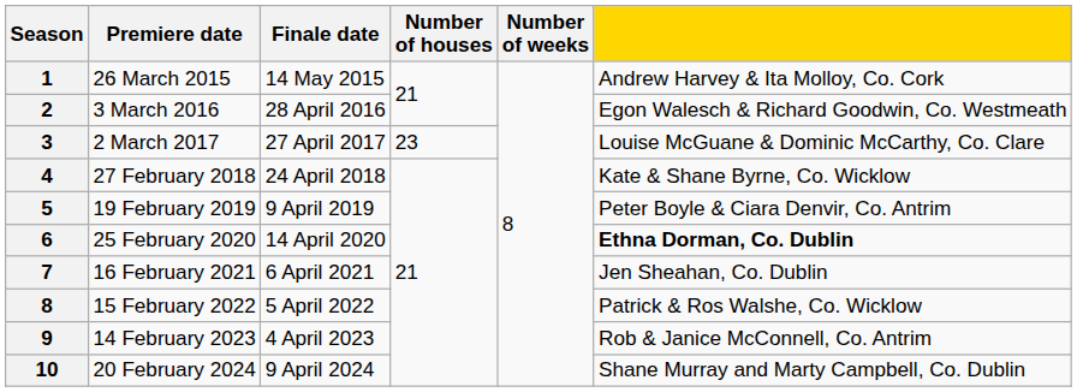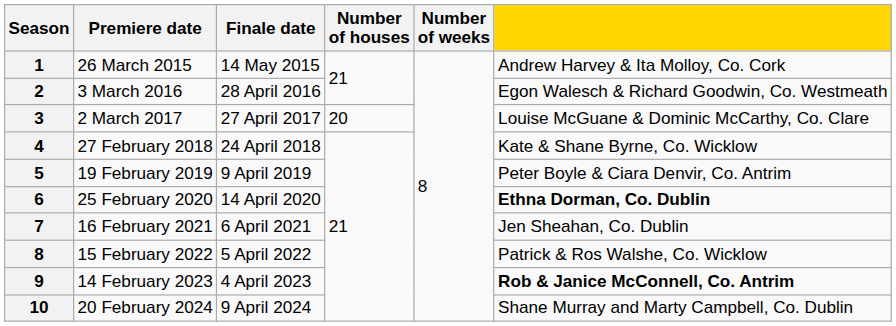 <table class="wikitable" style="white-space:nowrap; font-size:90%;">
 <tr>
 <th rowspan="1">Season</th>
 <th rowspan="1">Premiere date</th>
 <th rowspan="1">Finale date</th>
 <th rowspan="1">Number<br>of houses</th>
 <th rowspan="1">Number<br>of weeks</th>
 <th style="background:gold;"></th>
 </tr>
 <tr>
 <th>1</th>
 <td>26 March 2015</td>
 <td>14 May 2015</td>
 <td rowspan="2">21</td>
 <td rowspan="10">8</td>
 <td>Andrew Harvey & Ita Molloy, Co. Cork</td>
 </tr>
 <tr>
 <th>2</th>
 <td>3 March 2016</td>
 <td>28 April 2016</td>
 <td>Egon Walesch & Richard Goodwin, Co. Westmeath</td>
 </tr>
 <tr>
 <th>3</th>
 <td>2 March 2017</td>
 <td>27 April 2017</td>
-<td>23</td>
+<td>20</td>
 <td>Louise McGuane & Dominic McCarthy, Co. Clare</td>
 </tr>
 <tr>
 <th>4</th>
 <td>27 February 2018</td>
 <td>24 April 2018</td>
 <td rowspan="7">21</td>
 <td>Kate & Shane Byrne, Co. Wicklow</td>
 </tr>
 <tr>
 <th>5</th>
 <td>19 February 2019</td>
 <td>9 April 2019</td>
 <td>Peter Boyle & Ciara Denvir, Co. Antrim</td>
 </tr>
 <tr>
 <th>6</th>
 <td>25 February 2020</td>
 <td>14 April 2020</td>
 <td><strong>Ethna Dorman, Co. Dublin</strong></td>
 </tr>
 <tr>
 <th>7</th>
 <td>16 February 2021</td>
 <td>6 April 2021</td>
 <td>Jen Sheahan, Co. Dublin</td>
 </tr>
 <tr>
 <th>8</th>
 <td>15 February 2022</td>
 <td>5 April 2022</td>
 <td>Patrick & Ros Walshe, Co. Wicklow</td>
 </tr>
 <tr>
 <th>9</th>
 <td>14 February 2023</td>
 <td>4 April 2023</td>
-<td>Rob & Janice McConnell, Co. Antrim</td>
+<td><strong>Rob & Janice McConnell, Co. Antrim</strong></td>
 </tr>
 <tr>
 <th>10</th>
 <td>20 February 2024</td>
 <td>9 April 2024</td>
 <td>Shane Murray and Marty Campbell, Co. Dublin</td>
 </tr>
 </table>
